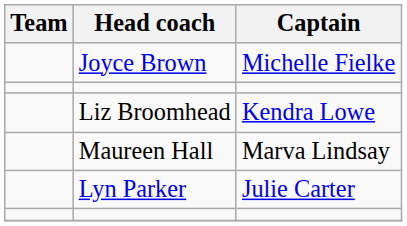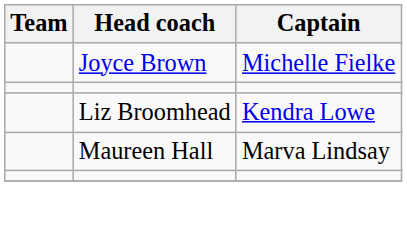 <table class="wikitable collapsible">
 <tr>
 <th>Team</th>
 <th>Head coach</th>
 <th>Captain</th>
 </tr>
 <tr>
 <td></td>
 <td><a href='#'>Joyce Brown</a></td>
 <td><a href='#'>Michelle Fielke</a></td>
 </tr>
 <tr>
 <td></td>
 <td></td>
 <td></td>
 </tr>
 <tr>
 <td></td>
 <td>Liz Broomhead</td>
 <td><a href='#'>Kendra Lowe</a></td>
 </tr>
 <tr>
 <td></td>
 <td>Maureen Hall</td>
 <td>Marva Lindsay</td>
 </tr>
 <tr>
 <td></td>
-<td><a href='#'>Lyn Parker</a></td>
-<td><a href='#'>Julie Carter</a></td>
-</tr>
-<tr>
-<td></td>
 <td></td>
 <td></td>
 </tr>
 <tr>
 </tr>
 </table>
